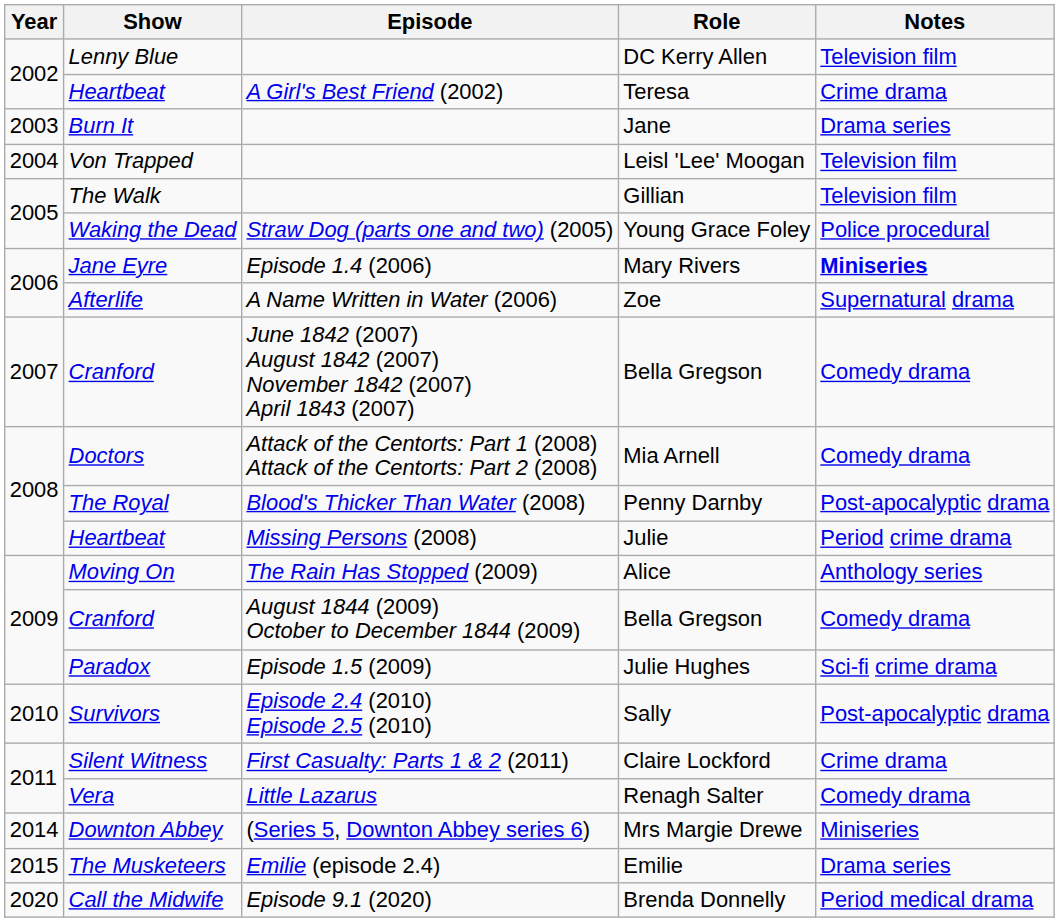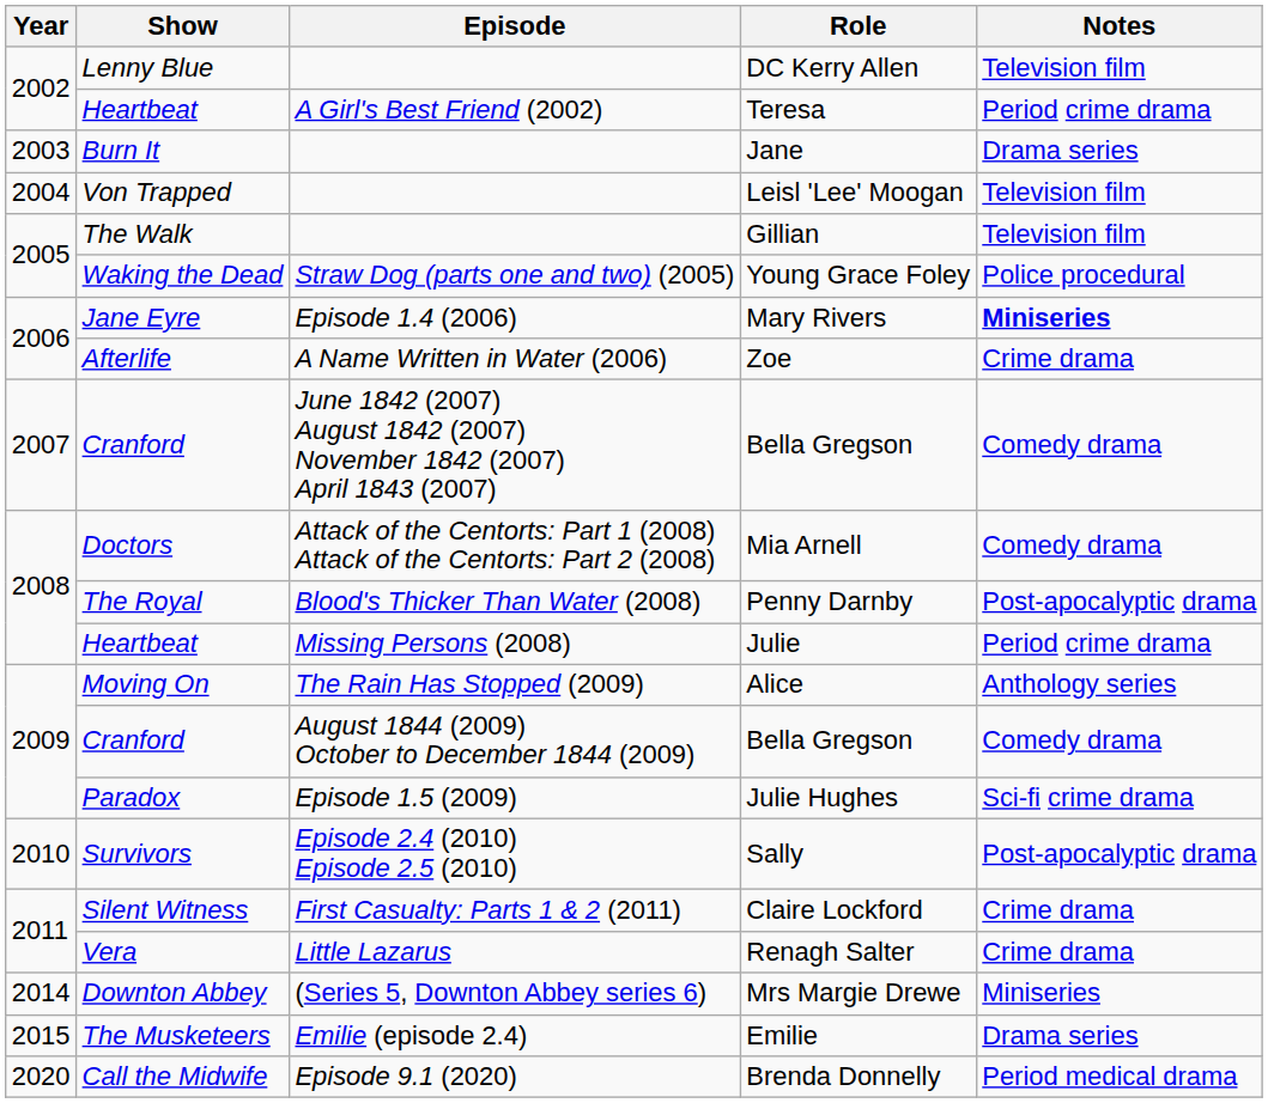 <table class="wikitable">
 <tr>
 <th>Year</th>
 <th>Show</th>
 <th>Episode</th>
 <th>Role</th>
 <th>Notes</th>
 </tr>
 <tr>
 <td rowspan=2>2002</td>
 <td><em>Lenny Blue</em></td>
 <td></td>
 <td>DC Kerry Allen</td>
 <td><a href='#'>Television film</a></td>
 </tr>
 <tr>
 <td><em><a href='#'>Heartbeat</a></em></td>
 <td><em><a href='#'>A Girl's Best Friend</a></em> (2002)</td>
 <td>Teresa</td>
-<td><a href='#'>Crime drama</a></td>
+<td><a href='#'>Period</a> <a href='#'>crime drama</a></td>
 </tr>
 <tr>
 <td rowspan=1>2003</td>
 <td><em><a href='#'>Burn It</a></em></td>
 <td></td>
 <td>Jane</td>
 <td><a href='#'>Drama series</a></td>
 </tr>
 <tr>
 <td rowspan=1>2004</td>
 <td><em>Von Trapped</em></td>
 <td></td>
 <td>Leisl 'Lee' Moogan</td>
 <td><a href='#'>Television film</a></td>
 </tr>
 <tr>
 <td rowspan=2>2005</td>
 <td><em>The Walk</em></td>
 <td></td>
 <td>Gillian</td>
 <td><a href='#'>Television film</a></td>
 </tr>
 <tr>
 <td><em><a href='#'>Waking the Dead</a></em></td>
 <td><em><a href='#'>Straw Dog (parts one and two)</a></em> (2005)</td>
 <td>Young Grace Foley</td>
 <td><a href='#'>Police procedural</a></td>
 </tr>
 <tr>
 <td rowspan=2>2006</td>
 <td><em><a href='#'>Jane Eyre</a></em></td>
 <td><em>Episode 1.4</em> (2006)</td>
 <td>Mary Rivers</td>
 <td><strong><a href='#'>Miniseries</a></strong></td>
 </tr>
 <tr>
 <td><em><a href='#'>Afterlife</a></em></td>
 <td><em>A Name Written in Water </em> (2006)</td>
 <td>Zoe</td>
-<td><a href='#'>Supernatural</a> <a href='#'>drama</a></td>
+<td><a href='#'>Crime drama</a></td>
 </tr>
 <tr>
 <td rowspan=1>2007</td>
 <td><em><a href='#'>Cranford</a></em></td>
 <td><em>June 1842</em> (2007)<br><em>August 1842</em> (2007)<br><em>November 1842</em> (2007)<br><em>April 1843 </em> (2007)</td>
 <td>Bella Gregson</td>
 <td><a href='#'>Comedy drama</a></td>
 </tr>
 <tr>
 <td rowspan=3>2008</td>
 <td><em><a href='#'>Doctors</a></em></td>
 <td><em>Attack of the Centorts: Part 1</em> (2008)<br><em>Attack of the Centorts: Part 2</em> (2008)</td>
 <td>Mia Arnell</td>
 <td><a href='#'>Comedy drama</a></td>
 </tr>
 <tr>
 <td><em><a href='#'>The Royal</a></em></td>
 <td><em><a href='#'>Blood's Thicker Than Water</a></em> (2008)</td>
 <td>Penny Darnby</td>
 <td><a href='#'>Post-apocalyptic</a> <a href='#'>drama</a></td>
 </tr>
 <tr>
 <td><em><a href='#'>Heartbeat</a></em></td>
 <td><em><a href='#'>Missing Persons</a></em> (2008)</td>
 <td>Julie</td>
 <td><a href='#'>Period</a> <a href='#'>crime drama</a></td>
 </tr>
 <tr>
 <td rowspan=3>2009</td>
 <td><em><a href='#'>Moving On</a></em></td>
 <td><em><a href='#'>The Rain Has Stopped</a></em> (2009)</td>
 <td>Alice</td>
 <td><a href='#'>Anthology series</a></td>
 </tr>
 <tr>
 <td><em><a href='#'>Cranford</a></em></td>
 <td><em>August 1844</em> (2009)<br><em>October to December 1844</em> (2009)</td>
 <td>Bella Gregson</td>
 <td><a href='#'>Comedy drama</a></td>
 </tr>
 <tr>
 <td><em><a href='#'>Paradox</a></em></td>
 <td><em>Episode 1.5</em> (2009)</td>
 <td>Julie Hughes</td>
 <td><a href='#'>Sci-fi</a> <a href='#'>crime drama</a></td>
 </tr>
 <tr>
 <td rowspan=1>2010</td>
 <td><em><a href='#'>Survivors</a></em></td>
 <td><em><a href='#'>Episode 2.4</a></em> (2010)<br><em><a href='#'>Episode 2.5</a></em> (2010)</td>
 <td>Sally</td>
 <td><a href='#'>Post-apocalyptic</a> <a href='#'>drama</a></td>
 </tr>
 <tr>
 <td rowspan=2>2011</td>
 <td><em><a href='#'>Silent Witness</a></em></td>
 <td><em><a href='#'>First Casualty: Parts 1 & 2</a></em> (2011)</td>
 <td>Claire Lockford</td>
 <td><a href='#'>Crime drama</a></td>
 </tr>
 <tr>
 <td><em><a href='#'>Vera</a></em></td>
 <td><em><a href='#'>Little Lazarus</a></em></td>
 <td>Renagh Salter</td>
-<td><a href='#'>Comedy drama</a></td>
+<td><a href='#'>Crime drama</a></td>
 </tr>
 <tr>
 <td rowspan=1>2014</td>
 <td><em><a href='#'>Downton Abbey</a></em></td>
 <td>(<a href='#'>Series 5</a>, <a href='#'>Downton Abbey series 6</a>)</td>
 <td>Mrs Margie Drewe</td>
 <td><a href='#'>Miniseries</a></td>
 </tr>
 <tr>
 <td rowspan=1>2015</td>
 <td><em><a href='#'>The Musketeers</a></em></td>
 <td><em><a href='#'>Emilie</a></em> (episode 2.4)</td>
 <td>Emilie</td>
 <td><a href='#'>Drama series</a></td>
 </tr>
 <tr>
 <td rowspan=1>2020</td>
 <td><em><a href='#'>Call the Midwife</a></em></td>
 <td><em>Episode 9.1</em> (2020)</td>
 <td>Brenda Donnelly</td>
 <td><a href='#'>Period medical drama</a></td>
 </tr>
 </table>
